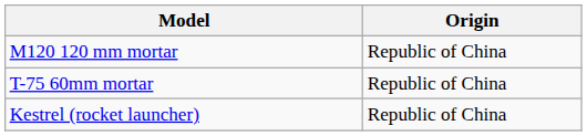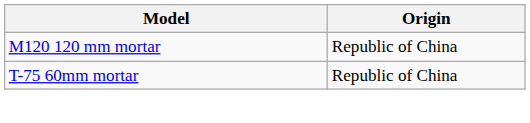 <table class=wikitable style="text-align:left; font-size: 85%;">
 <tr>
 <th style="width:250px;">Model</th>
 <th style="width:150px;">Origin</th>
 </tr>
 <tr>
 <td><a href='#'>M120 120 mm mortar</a></td>
 <td>Republic of China</td>
 </tr>
 <tr>
 <td><a href='#'>T-75 60mm mortar</a></td>
 <td>Republic of China</td>
 </tr>
-<tr>
-<td><a href='#'>Kestrel (rocket launcher)</a></td>
-<td>Republic of China</td>
-</tr>
 </table>
